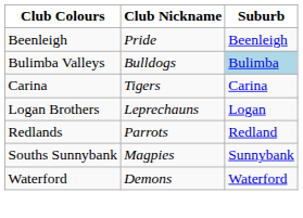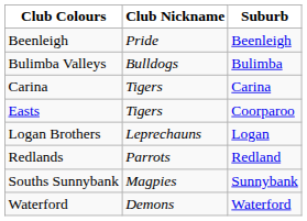 <table class="wikitable">
 <tr>
 <th style="background:white; ">Club Colours</th>
 <th style="background:white; ">Club Nickname</th>
 <th style="background:white; ">Suburb</th>
 </tr>
 <tr>
 <td> Beenleigh</td>
 <td><em>Pride</em></td>
 <td><a href='#'>Beenleigh</a></td>
 </tr>
 <tr>
 <td> Bulimba Valleys</td>
 <td><em>Bulldogs</em></td>
-<td style="background: lightblue;"><a href='#'>Bulimba</a></td>
+<td><a href='#'>Bulimba</a></td>
 </tr>
 <tr>
 <td> Carina</td>
 <td><em>Tigers</em></td>
 <td><a href='#'>Carina</a></td>
+</tr>
+<tr>
+<td> <a href='#'>Easts</a></td>
+<td><em>Tigers</em></td>
+<td><a href='#'>Coorparoo</a></td>
 </tr>
 <tr>
 <td> Logan Brothers</td>
 <td><em>Leprechauns</em></td>
 <td><a href='#'>Logan</a></td>
 </tr>
 <tr>
 <td> Redlands</td>
 <td><em>Parrots</em></td>
 <td><a href='#'>Redland</a></td>
 </tr>
 <tr>
 <td> Souths Sunnybank</td>
 <td><em>Magpies</em></td>
 <td><a href='#'>Sunnybank</a></td>
 </tr>
 <tr>
 <td> Waterford</td>
 <td><em>Demons</em></td>
 <td><a href='#'>Waterford</a></td>
 </tr>
 </table>
